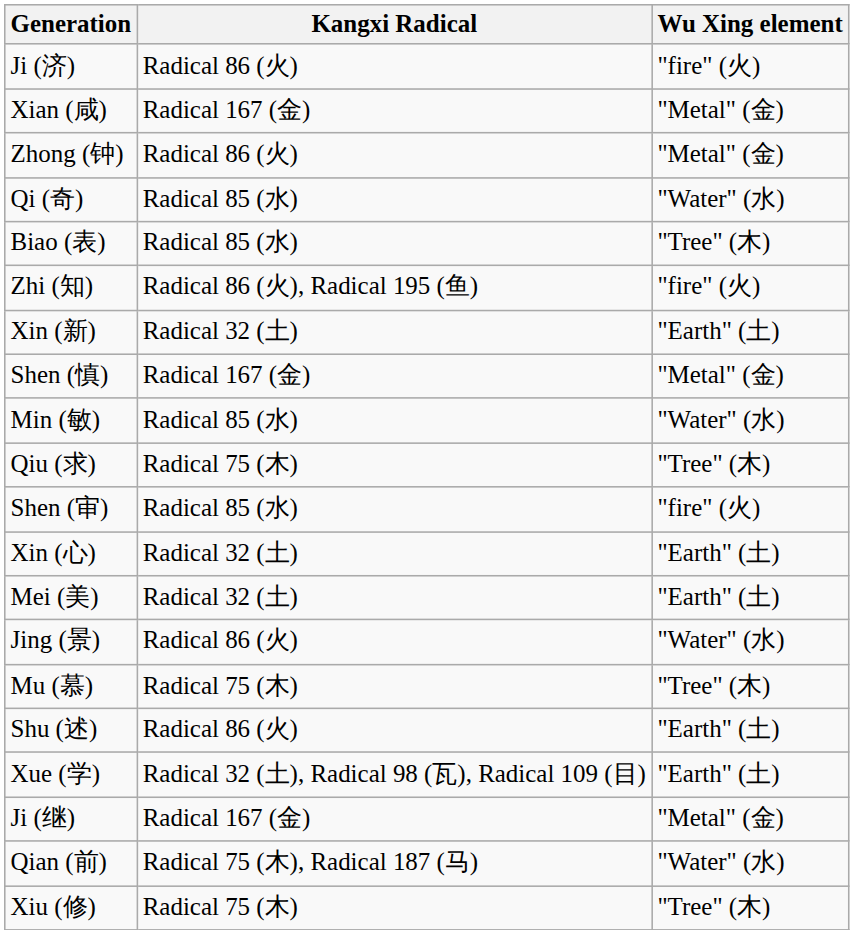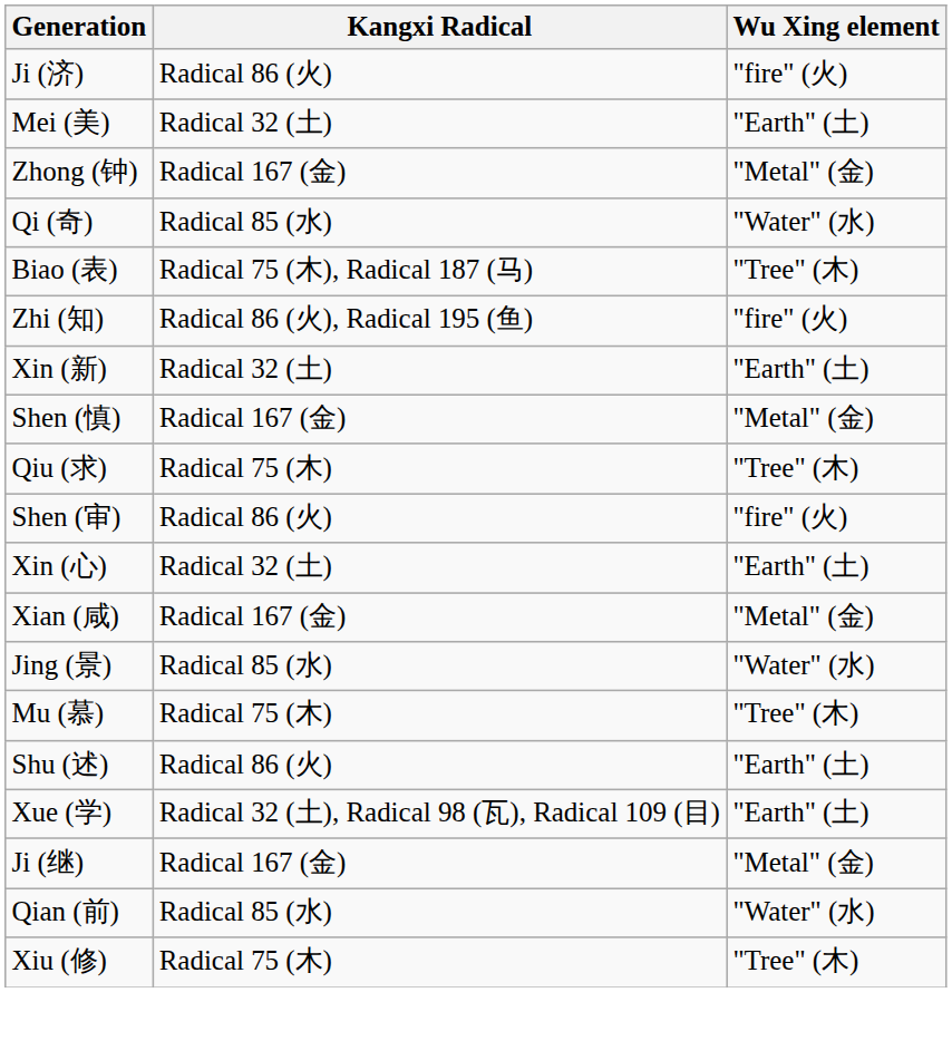 <table class="wikitable mw-collapsible">
 <tr>
 <th>Generation</th>
 <th>Kangxi Radical</th>
 <th>Wu Xing element</th>
 </tr>
 <tr>
 <td>Ji (济)</td>
 <td>Radical 86 (火)</td>
 <td>"fire" (火)</td>
 </tr>
 <tr>
-<td>Xian (咸)</td>
-<td>Radical 167 (金)</td>
-<td>"Metal" (金)</td>
+<td>Mei (美)</td>
+<td>Radical 32 (土)</td>
+<td>"Earth" (土)</td>
 </tr>
 <tr>
 <td>Zhong (钟)</td>
-<td>Radical 86 (火)</td>
+<td>Radical 167 (金)</td>
 <td>"Metal" (金)</td>
 </tr>
 <tr>
 <td>Qi (奇)</td>
 <td>Radical 85 (水)</td>
 <td>"Water" (水)</td>
 </tr>
 <tr>
 <td>Biao (表)</td>
-<td>Radical 85 (水)</td>
+<td>Radical 75 (木), Radical 187 (马)</td>
 <td>"Tree" (木)</td>
 </tr>
 <tr>
 <td>Zhi (知)</td>
 <td>Radical 86 (火), Radical 195 (鱼)</td>
 <td>"fire" (火)</td>
 </tr>
 <tr>
 <td>Xin (新)</td>
 <td>Radical 32 (土)</td>
 <td>"Earth" (土)</td>
 </tr>
 <tr>
 <td>Shen (慎)</td>
 <td>Radical 167 (金)</td>
 <td>"Metal" (金)</td>
 </tr>
 <tr>
-<td>Min (敏)</td>
-<td>Radical 85 (水)</td>
-<td>"Water" (水)</td>
-</tr>
-<tr>
 <td>Qiu (求)</td>
 <td>Radical 75 (木)</td>
 <td>"Tree" (木)</td>
 </tr>
 <tr>
 <td>Shen (审)</td>
-<td>Radical 85 (水)</td>
+<td>Radical 86 (火)</td>
 <td>"fire" (火)</td>
 </tr>
 <tr>
 <td>Xin (心)</td>
 <td>Radical 32 (土)</td>
 <td>"Earth" (土)</td>
 </tr>
 <tr>
-<td>Mei (美)</td>
-<td>Radical 32 (土)</td>
-<td>"Earth" (土)</td>
+<td>Xian (咸)</td>
+<td>Radical 167 (金)</td>
+<td>"Metal" (金)</td>
 </tr>
 <tr>
 <td>Jing (景)</td>
-<td>Radical 86 (火)</td>
+<td>Radical 85 (水)</td>
 <td>"Water" (水)</td>
 </tr>
 <tr>
 <td>Mu (慕)</td>
 <td>Radical 75 (木)</td>
 <td>"Tree" (木)</td>
 </tr>
 <tr>
 <td>Shu (述)</td>
 <td>Radical 86 (火)</td>
 <td>"Earth" (土)</td>
 </tr>
 <tr>
 <td>Xue (学)</td>
 <td>Radical 32 (土), Radical 98 (瓦), Radical 109 (目)</td>
 <td>"Earth" (土)</td>
 </tr>
 <tr>
 <td>Ji (继)</td>
 <td>Radical 167 (金)</td>
 <td>"Metal" (金)</td>
 </tr>
 <tr>
 <td>Qian (前)</td>
-<td>Radical 75 (木), Radical 187 (马)</td>
+<td>Radical 85 (水)</td>
 <td>"Water" (水)</td>
 </tr>
 <tr>
 <td>Xiu (修)</td>
 <td>Radical 75 (木)</td>
 <td>"Tree" (木)</td>
 </tr>
 </table>
